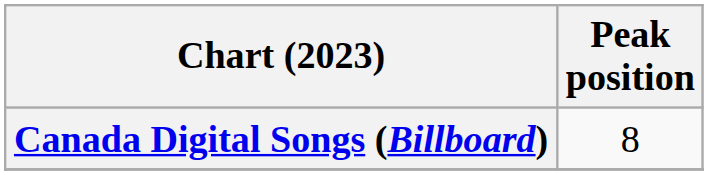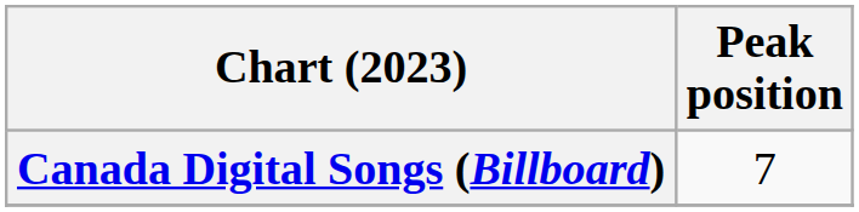 <table class="wikitable sortable plainrowheaders" style="text-align:center">
 <tr>
 <th scope="col">Chart (2023)</th>
 <th scope="col">Peak<br>position</th>
 </tr>
 <tr>
 <th scope="row"><a href='#'>Canada Digital Songs</a> (<em><a href='#'>Billboard</a></em>)</th>
-<td>8</td>
+<td>7</td>
 </tr>
 <tr>
 </tr>
 <tr>
 </tr>
 </table>
